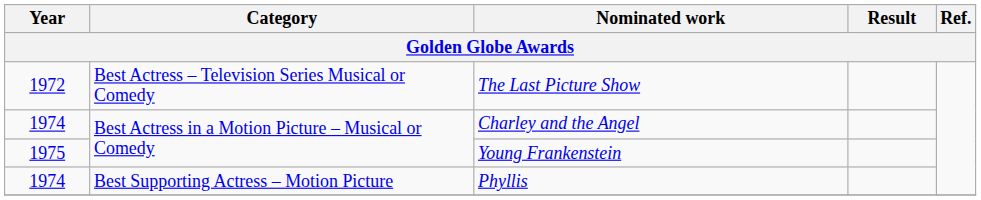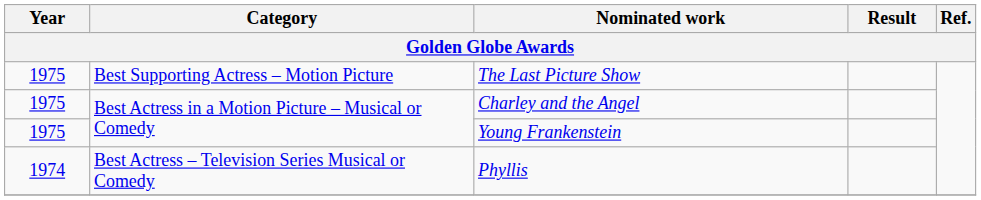 <table class=wikitable>
 <tr>
 <th scope="col" style="width:5em;">Year</th>
 <th scope="col" style="width:26em;">Category</th>
 <th scope="col" style="width:25em;">Nominated work</th>
 <th scope="col" style="width:5em;">Result</th>
 <th>Ref.</th>
 </tr>
 <tr>
 <th colspan=5><a href='#'>Golden Globe Awards</a></th>
 </tr>
 <tr>
-<td style="text-align:center;"><a href='#'>1972</a></td>
-<td><a href='#'>Best Actress – Television Series Musical or Comedy</a></td>
+<td style="text-align:center;"><a href='#'>1975</a></td>
+<td><a href='#'>Best Supporting Actress – Motion Picture</a></td>
 <td><em><a href='#'>The Last Picture Show</a></em></td>
 <td></td>
 <td rowspan=4, style="text-align:center;"></td>
 </tr>
 <tr>
-<td style="text-align:center;"><a href='#'>1974</a></td>
+<td style="text-align:center;"><a href='#'>1975</a></td>
 <td rowspan=2><a href='#'>Best Actress in a Motion Picture – Musical or Comedy</a></td>
 <td><em><a href='#'>Charley and the Angel</a></em></td>
 <td></td>
 </tr>
 <tr>
 <td style="text-align:center;"><a href='#'>1975</a></td>
 <td><em><a href='#'>Young Frankenstein</a></em></td>
 <td></td>
 </tr>
 <tr>
 <td style="text-align:center;"><a href='#'>1974</a></td>
-<td><a href='#'>Best Supporting Actress – Motion Picture</a></td>
+<td><a href='#'>Best Actress – Television Series Musical or Comedy</a></td>
 <td><em><a href='#'>Phyllis</a></em></td>
 <td></td>
 </tr>
 <tr>
 </tr>
 </table>
